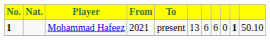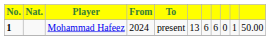 <table class="wikitable sortable" style="font-size:100%">
 <tr>
 <th style="background:#FFFF00; color:#357E37;">No.</th>
 <th style="background:#FFFF00; color:#357E37;">Nat.</th>
 <th style="background:#FFFF00; color:#357E37;">Player</th>
 <th style="background:#FFFF00; color:#357E37;">From</th>
 <th style="background:#FFFF00; color:#357E37;">To</th>
 <th style="background:#FFFF00; color:#357E37;"></th>
 <th style="background:#FFFF00; color:#357E37;"></th>
 <th style="background:#FFFF00; color:#357E37;"></th>
 <th style="background:#FFFF00; color:#357E37;"></th>
 <th style="background:#FFFF00; color:#357E37;"></th>
 <th style="background:#FFFF00; color:#357E37;"></th>
 </tr>
 <tr>
 <td><strong>1</strong></td>
 <td></td>
 <td><a href='#'>Mohammad Hafeez</a></td>
-<td>2021</td>
+<td>2024</td>
 <td>present</td>
 <td>13</td>
 <td>6</td>
 <td>6</td>
 <td>0</td>
-<td><strong>1</strong></td>
-<td>50.10</td>
+<td>1</td>
+<td>50.00</td>
 </tr>
 <tr>
 </tr>
 </table>
